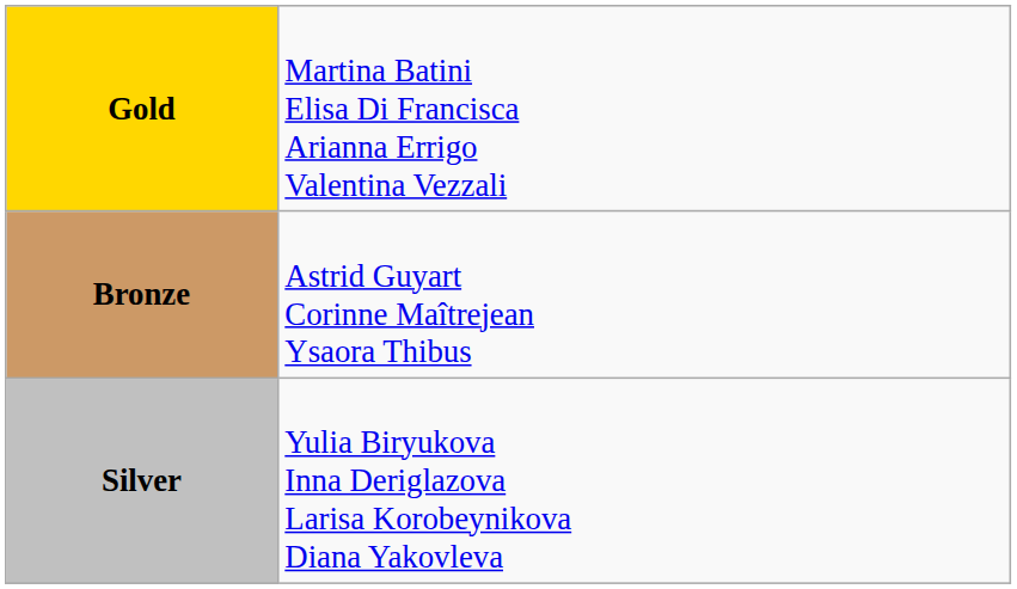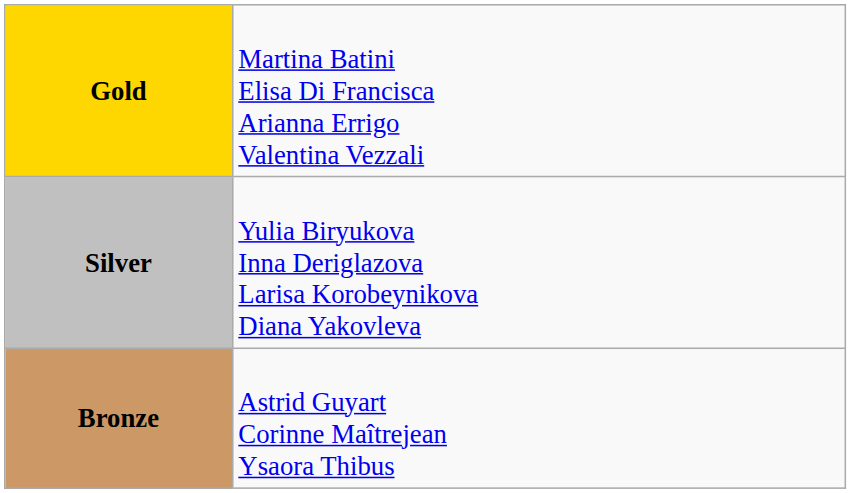 <table class="wikitable" style="text-align:center; font-size:110%;" width="35%">
 <tr>
 <td bgcolor="gold"><strong>Gold</strong></td>
 <td align=left><br><a href='#'>Martina Batini</a><br><a href='#'>Elisa Di Francisca</a><br><a href='#'>Arianna Errigo</a><br><a href='#'>Valentina Vezzali</a></td>
 </tr>
 <tr>
+<td bgcolor="silver"><strong>Silver</strong></td>
+<td align=left><br><a href='#'>Yulia Biryukova</a><br><a href='#'>Inna Deriglazova</a><br><a href='#'>Larisa Korobeynikova</a><br><a href='#'>Diana Yakovleva</a></td>
+</tr>
+<tr>
 <td bgcolor="#cc9966"><strong>Bronze</strong></td>
 <td align=left><br><a href='#'>Astrid Guyart</a><br><a href='#'>Corinne Maîtrejean</a><br><a href='#'>Ysaora Thibus</a></td>
 </tr>
-<tr>
-<td bgcolor="silver"><strong>Silver</strong></td>
-<td align=left><br><a href='#'>Yulia Biryukova</a><br><a href='#'>Inna Deriglazova</a><br><a href='#'>Larisa Korobeynikova</a><br><a href='#'>Diana Yakovleva</a></td>
-</tr>
 </table>
